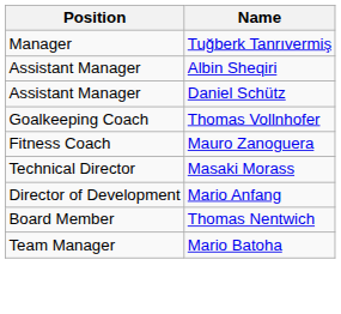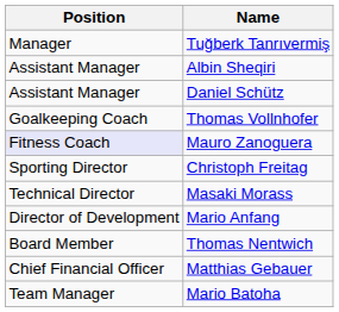 <table class="wikitable" style="text-align:left;">
 <tr>
 <th>Position</th>
 <th>Name</th>
 </tr>
 <tr>
 <td>Manager</td>
 <td> <a href='#'>Tuğberk Tanrıvermiş</a></td>
 </tr>
 <tr>
 <td>Assistant Manager</td>
 <td> <a href='#'>Albin Sheqiri</a></td>
 </tr>
 <tr>
 <td>Assistant Manager</td>
 <td> <a href='#'>Daniel Schütz</a></td>
 </tr>
 <tr>
 <td>Goalkeeping Coach</td>
 <td> <a href='#'>Thomas Vollnhofer</a></td>
 </tr>
 <tr>
-<td>Fitness Coach</td>
+<td style="background: lavender;">Fitness Coach</td>
 <td> <a href='#'>Mauro Zanoguera</a></td>
+</tr>
+<tr>
+<td>Sporting Director</td>
+<td> <a href='#'>Christoph Freitag</a></td>
 </tr>
 <tr>
 <td>Technical Director</td>
 <td> <a href='#'>Masaki Morass</a></td>
 </tr>
 <tr>
 <td>Director of Development</td>
 <td> <a href='#'>Mario Anfang</a></td>
 </tr>
 <tr>
 <td>Board Member</td>
 <td> <a href='#'>Thomas Nentwich</a></td>
 </tr>
 <tr>
+<td>Chief Financial Officer</td>
+<td> <a href='#'>Matthias Gebauer</a></td>
+</tr>
+<tr>
 <td>Team Manager</td>
 <td> <a href='#'>Mario Batoha</a></td>
 </tr>
 </table>
